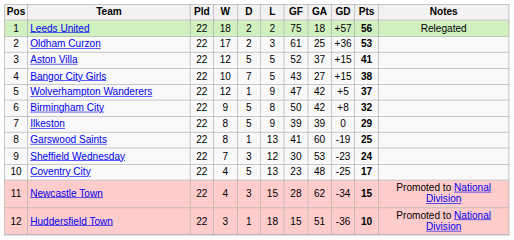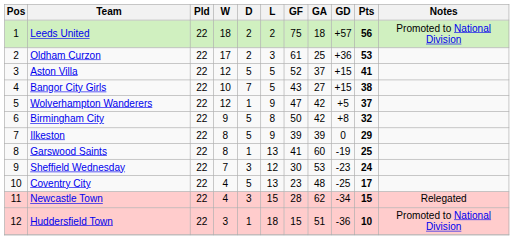 <table class="wikitable" style="text-align:center;">
 <tr>
 <th width=30 abbr="Position">Pos</th>
 <th width=250>Team</th>
 <th width=30 abbr="Played">Pld</th>
 <th width=30 abbr="Won">W</th>
 <th width=30 abbr="Drawn">D</th>
 <th width=30 abbr="Lost">L</th>
 <th width=30 abbr="Goals for">GF</th>
 <th width=30 abbr="Goals against">GA</th>
 <th width=30 abbr="Goal difference">GD</th>
 <th width=30 abbr="Points">Pts</th>
 <th width=200>Notes</th>
 </tr>
 <tr bgcolor="D0F0C0">
 <td>1</td>
 <td align="left"><a href='#'>Leeds United</a></td>
 <td>22</td>
 <td>18</td>
 <td>2</td>
 <td>2</td>
 <td>75</td>
 <td>18</td>
 <td>+57</td>
 <td><strong>56</strong></td>
-<td>Relegated</td>
+<td>Promoted to <a href='#'>National Division</a></td>
 </tr>
 <tr>
 <td>2</td>
 <td align="left"><a href='#'>Oldham Curzon</a></td>
 <td>22</td>
 <td>17</td>
 <td>2</td>
 <td>3</td>
 <td>61</td>
 <td>25</td>
 <td>+36</td>
 <td><strong>53</strong></td>
 <td></td>
 </tr>
 <tr>
 <td>3</td>
 <td align="left"><a href='#'>Aston Villa</a></td>
 <td>22</td>
 <td>12</td>
 <td>5</td>
 <td>5</td>
 <td>52</td>
 <td>37</td>
 <td>+15</td>
 <td><strong>41</strong></td>
 <td></td>
 </tr>
 <tr>
 <td>4</td>
 <td align="left"><a href='#'>Bangor City Girls</a></td>
 <td>22</td>
 <td>10</td>
 <td>7</td>
 <td>5</td>
 <td>43</td>
 <td>27</td>
 <td>+15</td>
 <td><strong>38</strong></td>
 <td></td>
 </tr>
 <tr>
 <td>5</td>
 <td align="left"><a href='#'>Wolverhampton Wanderers</a></td>
 <td>22</td>
 <td>12</td>
 <td>1</td>
 <td>9</td>
 <td>47</td>
 <td>42</td>
 <td>+5</td>
 <td><strong>37</strong></td>
 <td></td>
 </tr>
 <tr>
 <td>6</td>
 <td align="left"><a href='#'>Birmingham City</a></td>
 <td>22</td>
 <td>9</td>
 <td>5</td>
 <td>8</td>
 <td>50</td>
 <td>42</td>
 <td>+8</td>
 <td><strong>32</strong></td>
 <td></td>
 </tr>
 <tr>
 <td>7</td>
 <td align="left"><a href='#'>Ilkeston</a></td>
 <td>22</td>
 <td>8</td>
 <td>5</td>
 <td>9</td>
 <td>39</td>
 <td>39</td>
 <td>0</td>
 <td><strong>29</strong></td>
 <td></td>
 </tr>
 <tr>
 <td>8</td>
 <td align="left"><a href='#'>Garswood Saints</a></td>
 <td>22</td>
 <td>8</td>
 <td>1</td>
 <td>13</td>
 <td>41</td>
 <td>60</td>
 <td>-19</td>
 <td><strong>25</strong></td>
 <td></td>
 </tr>
 <tr>
 <td>9</td>
 <td align="left"><a href='#'>Sheffield Wednesday</a></td>
 <td>22</td>
 <td>7</td>
 <td>3</td>
 <td>12</td>
 <td>30</td>
 <td>53</td>
 <td>-23</td>
 <td><strong>24</strong></td>
 <td></td>
 </tr>
 <tr>
 <td>10</td>
 <td align="left"><a href='#'>Coventry City</a></td>
 <td>22</td>
 <td>4</td>
 <td>5</td>
 <td>13</td>
 <td>23</td>
 <td>48</td>
 <td>-25</td>
 <td><strong>17</strong></td>
 <td></td>
 </tr>
 <tr bgcolor="FFCCCC">
 <td>11</td>
 <td align="left"><a href='#'>Newcastle Town</a></td>
 <td>22</td>
 <td>4</td>
 <td>3</td>
 <td>15</td>
 <td>28</td>
 <td>62</td>
 <td>-34</td>
 <td><strong>15</strong></td>
-<td>Promoted to <a href='#'>National Division</a></td>
+<td>Relegated</td>
 </tr>
 <tr bgcolor="FFCCCC">
 <td>12</td>
 <td align="left"><a href='#'>Huddersfield Town</a></td>
 <td>22</td>
 <td>3</td>
 <td>1</td>
 <td>18</td>
 <td>15</td>
 <td>51</td>
 <td>-36</td>
 <td><strong>10</strong></td>
 <td>Promoted to <a href='#'>National Division</a></td>
 </tr>
 <tr>
 </tr>
 </table>
